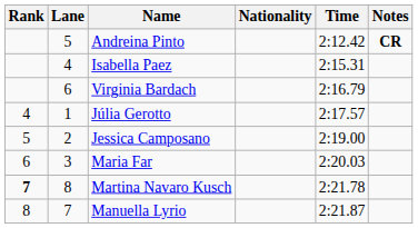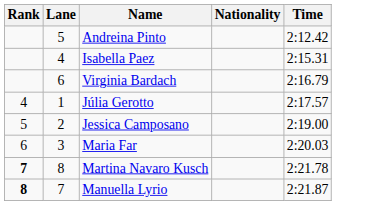 <table class="wikitable sortable" style="text-align:center">
 <tr>
 <th>Rank</th>
 <th>Lane</th>
 <th>Name</th>
 <th>Nationality</th>
 <th>Time</th>
-<th>Notes</th>
 </tr>
 <tr>
 <td></td>
 <td>5</td>
 <td align=left><a href='#'>Andreina Pinto</a></td>
 <td align=left></td>
 <td>2:12.42</td>
-<td><strong>CR</strong></td>
 </tr>
 <tr>
 <td></td>
 <td>4</td>
 <td align=left><a href='#'>Isabella Paez</a></td>
 <td align=left></td>
 <td>2:15.31</td>
-<td></td>
 </tr>
 <tr>
 <td></td>
 <td>6</td>
 <td align=left><a href='#'>Virginia Bardach</a></td>
 <td align=left></td>
 <td>2:16.79</td>
-<td></td>
 </tr>
 <tr>
 <td>4</td>
 <td>1</td>
 <td align=left><a href='#'>Júlia Gerotto</a></td>
 <td align=left></td>
 <td>2:17.57</td>
-<td></td>
 </tr>
 <tr>
 <td>5</td>
 <td>2</td>
 <td align=left><a href='#'>Jessica Camposano</a></td>
 <td align=left></td>
 <td>2:19.00</td>
-<td></td>
 </tr>
 <tr>
 <td>6</td>
 <td>3</td>
 <td align=left><a href='#'>Maria Far</a></td>
 <td align=left></td>
 <td>2:20.03</td>
-<td></td>
 </tr>
 <tr>
 <td><strong>7</strong></td>
 <td>8</td>
 <td align=left><a href='#'>Martina Navaro Kusch</a></td>
 <td align=left></td>
 <td>2:21.78</td>
-<td></td>
 </tr>
 <tr>
-<td>8</td>
+<td><strong>8</strong></td>
 <td>7</td>
 <td align=left><a href='#'>Manuella Lyrio</a></td>
 <td align=left></td>
 <td>2:21.87</td>
-<td></td>
 </tr>
 </table>
